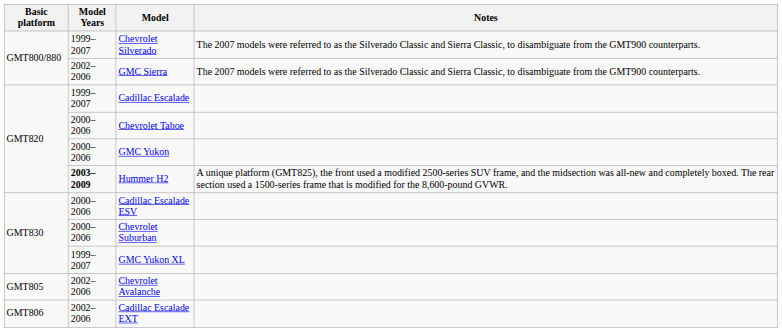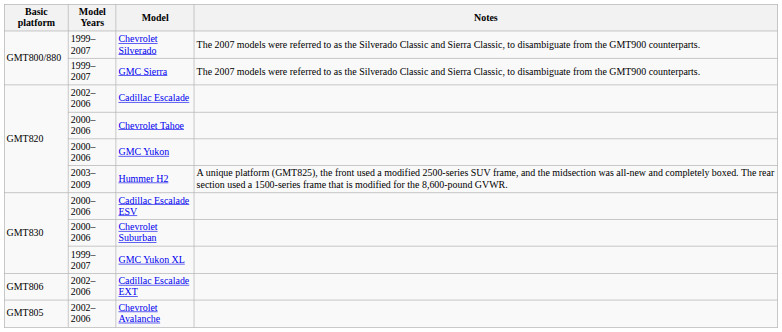 <table class=wikitable>
 <tr>
 <th>Basic platform</th>
 <th>Model Years</th>
 <th>Model</th>
 <th>Notes</th>
 </tr>
 <tr>
 <td rowspan=2>GMT800/880</td>
 <td>1999–2007</td>
 <td><a href='#'>Chevrolet Silverado</a></td>
 <td>The 2007 models were referred to as the Silverado Classic and Sierra Classic, to disambiguate from the GMT900 counterparts.</td>
 </tr>
 <tr>
-<td>2002–2006</td>
+<td>1999–2007</td>
 <td><a href='#'>GMC Sierra</a></td>
 <td>The 2007 models were referred to as the Silverado Classic and Sierra Classic, to disambiguate from the GMT900 counterparts.</td>
 </tr>
 <tr>
 <td rowspan=4>GMT820</td>
-<td>1999–2007</td>
+<td>2002–2006</td>
 <td><a href='#'>Cadillac Escalade</a></td>
 <td></td>
 </tr>
 <tr>
 <td>2000–2006</td>
 <td><a href='#'>Chevrolet Tahoe</a></td>
 <td></td>
 </tr>
 <tr>
 <td>2000–2006</td>
 <td><a href='#'>GMC Yukon</a></td>
 <td></td>
 </tr>
 <tr>
-<td><strong>2003–2009</strong></td>
+<td>2003–2009</td>
 <td><a href='#'>Hummer H2</a></td>
 <td>A unique platform (GMT825), the front used a modified 2500-series SUV frame, and the midsection was all-new and completely boxed. The rear section used a 1500-series frame that is modified for the 8,600-pound GVWR.</td>
 </tr>
 <tr>
 <td rowspan=3>GMT830</td>
 <td>2000–2006</td>
 <td><a href='#'>Cadillac Escalade ESV</a></td>
 <td></td>
 </tr>
 <tr>
 <td>2000–2006</td>
 <td><a href='#'>Chevrolet Suburban</a></td>
 <td></td>
 </tr>
 <tr>
 <td>1999–2007</td>
 <td><a href='#'>GMC Yukon XL</a></td>
 <td></td>
 </tr>
 <tr>
+<td>GMT806</td>
+<td>2002–2006</td>
+<td><a href='#'>Cadillac Escalade EXT</a></td>
+<td></td>
+</tr>
+<tr>
 <td>GMT805</td>
 <td>2002–2006</td>
 <td><a href='#'>Chevrolet Avalanche</a></td>
 <td></td>
 </tr>
-<tr>
-<td>GMT806</td>
-<td>2002–2006</td>
-<td><a href='#'>Cadillac Escalade EXT</a></td>
-<td></td>
-</tr>
 </table>
